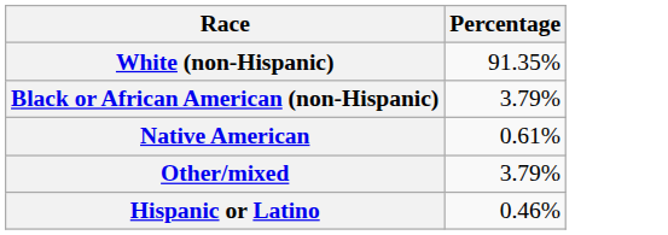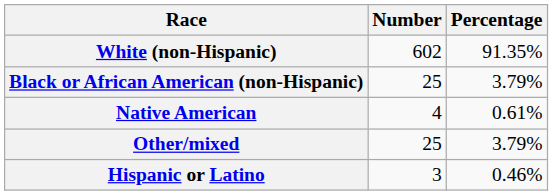 <table class="wikitable" style="text-align:right">
 <tr>
 <th scope="col">Race</th>
+<th scope="col">Number</th>
 <th scope="col">Percentage</th>
 </tr>
 <tr>
 <th scope="row"><a href='#'>White</a> (non-Hispanic)</th>
+<td>602</td>
 <td>91.35%</td>
 </tr>
 <tr>
 <th scope="row"><a href='#'>Black or African American</a> (non-Hispanic)</th>
+<td>25</td>
 <td>3.79%</td>
 </tr>
 <tr>
 <th scope="row"><a href='#'>Native American</a></th>
+<td>4</td>
 <td>0.61%</td>
 </tr>
 <tr>
 <th scope="row"><a href='#'>Other/mixed</a></th>
+<td>25</td>
 <td>3.79%</td>
 </tr>
 <tr>
 <th scope="row"><a href='#'>Hispanic</a> or <a href='#'>Latino</a></th>
+<td>3</td>
 <td>0.46%</td>
 </tr>
 </table>
